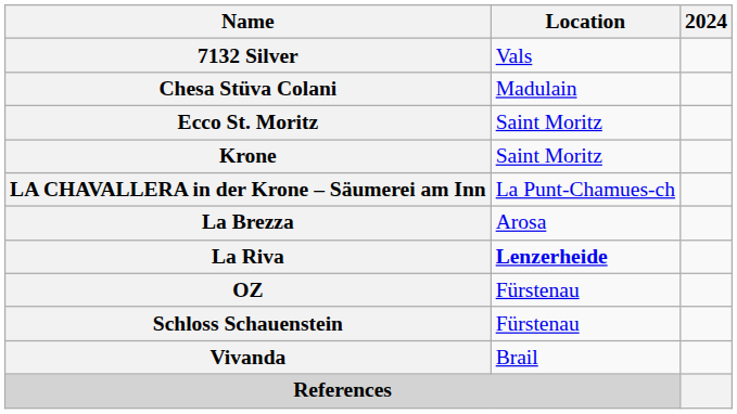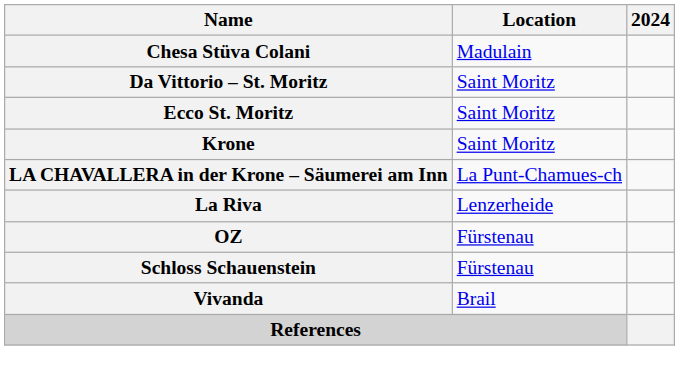 <table class="wikitable sortable plainrowheaders" style="text-align:left;">
 <tr>
 <th scope="col">Name</th>
 <th>Location</th>
 <th scope="col">2024</th>
 </tr>
 <tr>
-<th scope="row">7132 Silver</th>
-<td Vals><a href='#'>Vals</a></td>
+<th scope="row">Chesa Stüva Colani</th>
+<td Madulain><a href='#'>Madulain</a></td>
 <td></td>
 </tr>
 <tr>
-<th scope="row">Chesa Stüva Colani</th>
-<td Madulain><a href='#'>Madulain</a></td>
+<th scope="row">Da Vittorio – St. Moritz</th>
+<td Saint Moritz><a href='#'>Saint Moritz</a></td>
 <td></td>
 </tr>
 <tr>
 <th scope="row">Ecco St. Moritz</th>
 <td Saint Moritz><a href='#'>Saint Moritz</a></td>
 <td></td>
 </tr>
 <tr>
 <th scope="row">Krone</th>
 <td Saint Moritz><a href='#'>Saint Moritz</a></td>
 <td></td>
 </tr>
 <tr>
 <th scope="row">LA CHAVALLERA in der Krone – Säumerei am Inn</th>
 <td La Punt-Chamues-ch><a href='#'>La Punt-Chamues-ch</a></td>
 <td></td>
 </tr>
 <tr>
-<th scope="row">La Brezza</th>
-<td Arosa><a href='#'>Arosa</a></td>
-<td></td>
-</tr>
-<tr>
 <th scope="row">La Riva</th>
-<td Lenzerheide><strong><a href='#'>Lenzerheide</a></strong></td>
+<td Lenzerheide><a href='#'>Lenzerheide</a></td>
 <td></td>
 </tr>
 <tr>
 <th scope="row">OZ</th>
 <td Fürstenau><a href='#'>Fürstenau</a></td>
 <td></td>
 </tr>
 <tr>
 <th scope="row">Schloss Schauenstein</th>
 <td Fürstenau><a href='#'>Fürstenau</a></td>
 <td></td>
 </tr>
 <tr>
 <th scope="row">Vivanda</th>
 <td Brail><a href='#'>Brail</a></td>
 <td></td>
 </tr>
 <tr>
 <th colspan="2" style="text-align: center;background: lightgray;">References</th>
 <th></th>
 </tr>
 </table>
